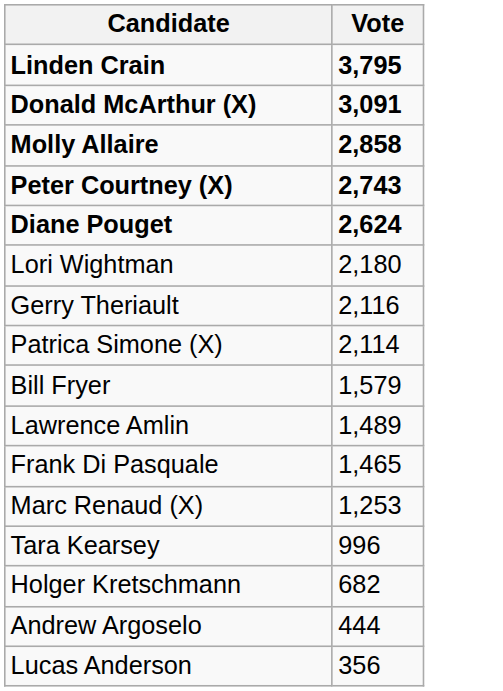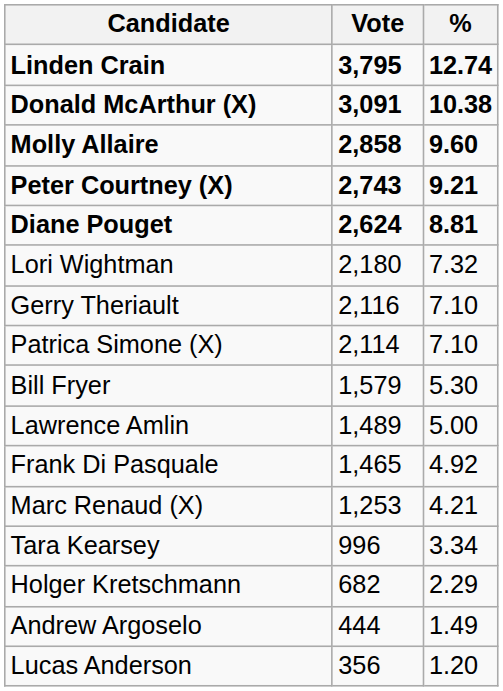 <table class="wikitable">
 <tr>
 <th bgcolor="#DDDDFF" width="200px">Candidate</th>
 <th bgcolor="#DDDDFF" width="50px">Vote</th>
+<th bgcolor="#DDDDFF" width="30px">%</th>
 </tr>
 <tr>
 <td><strong>Linden Crain</strong></td>
 <td><strong>3,795</strong></td>
+<td><strong>12.74</strong></td>
 </tr>
 <tr>
 <td><strong>Donald McArthur (X)</strong></td>
 <td><strong>3,091</strong></td>
+<td><strong>10.38</strong></td>
 </tr>
 <tr>
 <td><strong>Molly Allaire</strong></td>
 <td><strong>2,858</strong></td>
+<td><strong>9.60</strong></td>
 </tr>
 <tr>
 <td><strong>Peter Courtney (X)</strong></td>
 <td><strong>2,743</strong></td>
+<td><strong>9.21</strong></td>
 </tr>
 <tr>
 <td><strong>Diane Pouget</strong></td>
 <td><strong>2,624</strong></td>
+<td><strong>8.81</strong></td>
 </tr>
 <tr>
 <td>Lori Wightman</td>
 <td>2,180</td>
+<td>7.32</td>
 </tr>
 <tr>
 <td>Gerry Theriault</td>
 <td>2,116</td>
+<td>7.10</td>
 </tr>
 <tr>
 <td>Patrica Simone (X)</td>
 <td>2,114</td>
+<td>7.10</td>
 </tr>
 <tr>
 <td>Bill Fryer</td>
 <td>1,579</td>
+<td>5.30</td>
 </tr>
 <tr>
 <td>Lawrence Amlin</td>
 <td>1,489</td>
+<td>5.00</td>
 </tr>
 <tr>
 <td>Frank Di Pasquale</td>
 <td>1,465</td>
+<td>4.92</td>
 </tr>
 <tr>
 <td>Marc Renaud (X)</td>
 <td>1,253</td>
+<td>4.21</td>
 </tr>
 <tr>
 <td>Tara Kearsey</td>
 <td>996</td>
+<td>3.34</td>
 </tr>
 <tr>
 <td>Holger Kretschmann</td>
 <td>682</td>
+<td>2.29</td>
 </tr>
 <tr>
 <td>Andrew Argoselo</td>
 <td>444</td>
+<td>1.49</td>
 </tr>
 <tr>
 <td>Lucas Anderson</td>
 <td>356</td>
+<td>1.20</td>
 </tr>
 </table>
